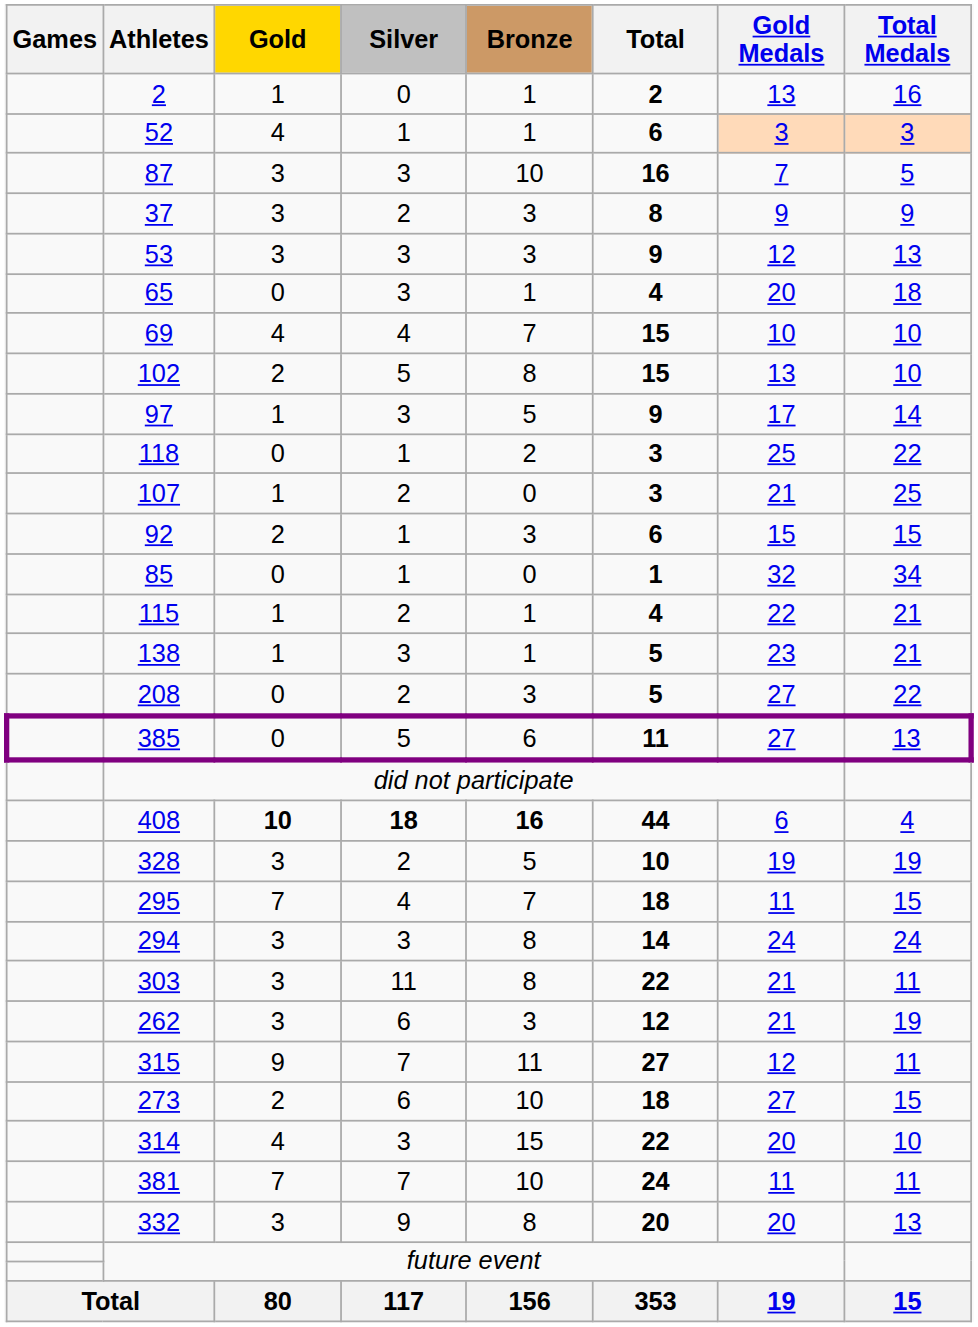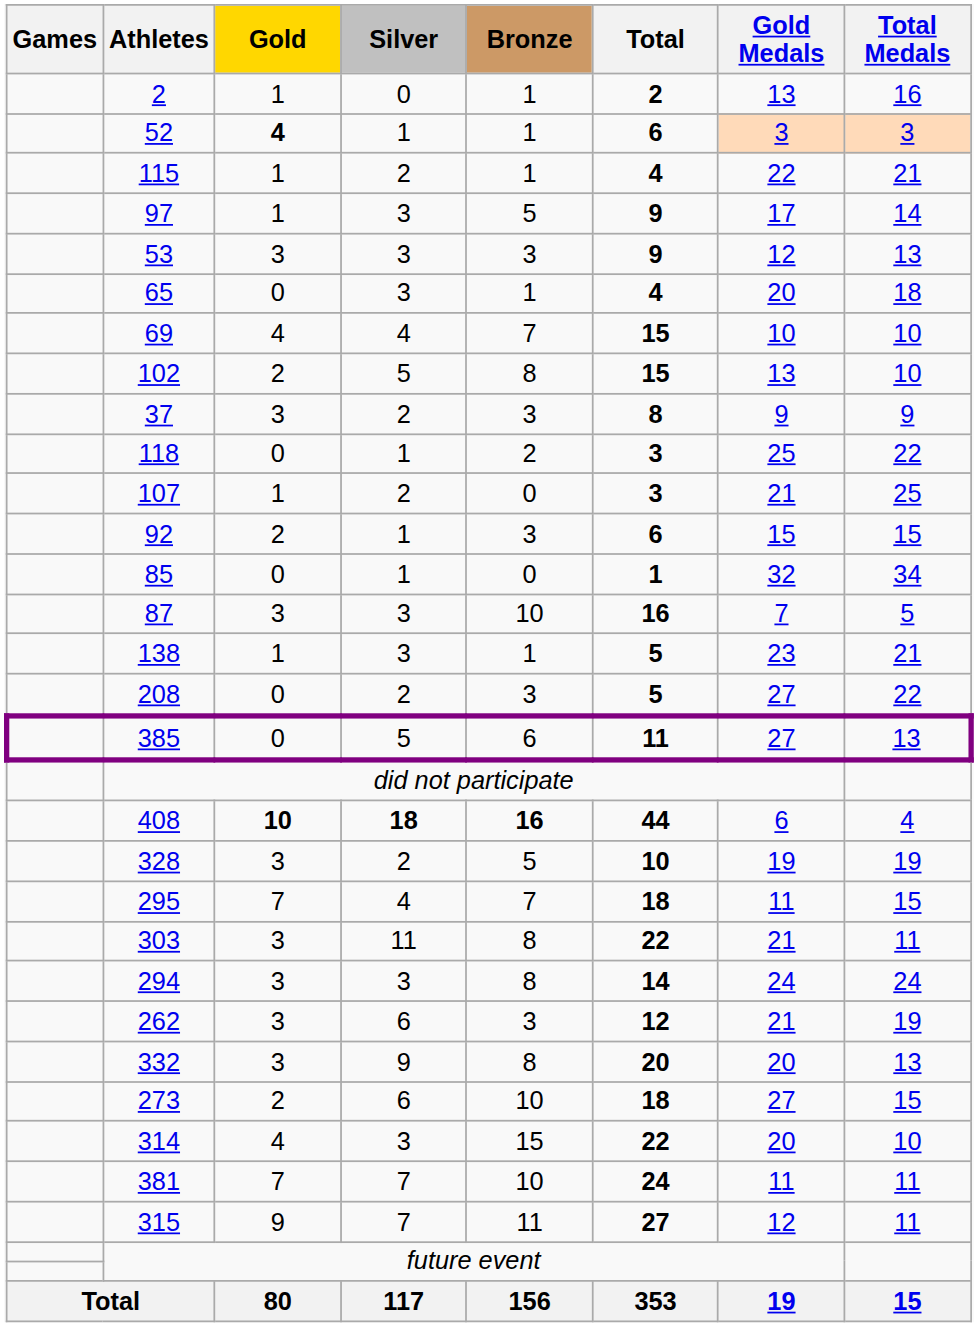 <table class="wikitable sortable" style="text-align:center; font-size:90%;">
 <tr>
 <th>Games</th>
 <th>Athletes</th>
 <th style="background:gold; width:4.5em; font-weight:bold;">Gold</th>
 <th style="background:silver; width:4.5em; font-weight:bold;">Silver</th>
 <th style="background:#cc9966; width:4.5em; font-weight:bold;">Bronze</th>
 <th style="width:4.5em; font-weight:bold;">Total</th>
 <th style="width:4.5em; font-weight:bold;"><a href='#'>Gold Medals</a></th>
 <th style="width:4.5em; font-weight:bold;"><a href='#'>Total Medals</a></th>
 </tr>
 <tr>
 <td align=left></td>
 <td><a href='#'>2</a></td>
 <td>1</td>
 <td>0</td>
 <td>1</td>
 <td><strong>2</strong></td>
 <td><a href='#'>13</a></td>
 <td><a href='#'>16</a></td>
 </tr>
 <tr>
 <td align=left></td>
 <td><a href='#'>52</a></td>
-<td>4</td>
+<td><strong>4</strong></td>
 <td>1</td>
 <td>1</td>
 <td><strong>6</strong></td>
 <td bgcolor=ffdab9><a href='#'>3</a></td>
 <td bgcolor=ffdab9><a href='#'>3</a></td>
 </tr>
 <tr>
 <td align=left></td>
-<td><a href='#'>87</a></td>
-<td>3</td>
-<td>3</td>
-<td>10</td>
-<td><strong>16</strong></td>
-<td><a href='#'>7</a></td>
-<td><a href='#'>5</a></td>
+<td><a href='#'>115</a></td>
+<td>1</td>
+<td>2</td>
+<td>1</td>
+<td><strong>4</strong></td>
+<td><a href='#'>22</a></td>
+<td><a href='#'>21</a></td>
 </tr>
 <tr>
 <td align=left></td>
-<td><a href='#'>37</a></td>
+<td><a href='#'>97</a></td>
+<td>1</td>
 <td>3</td>
-<td>2</td>
-<td>3</td>
-<td><strong>8</strong></td>
-<td><a href='#'>9</a></td>
-<td><a href='#'>9</a></td>
+<td>5</td>
+<td><strong>9</strong></td>
+<td><a href='#'>17</a></td>
+<td><a href='#'>14</a></td>
 </tr>
 <tr>
 <td align=left></td>
 <td><a href='#'>53</a></td>
 <td>3</td>
 <td>3</td>
 <td>3</td>
 <td><strong>9</strong></td>
 <td><a href='#'>12</a></td>
 <td><a href='#'>13</a></td>
 </tr>
 <tr>
 <td align=left></td>
 <td><a href='#'>65</a></td>
 <td>0</td>
 <td>3</td>
 <td>1</td>
 <td><strong>4</strong></td>
 <td><a href='#'>20</a></td>
 <td><a href='#'>18</a></td>
 </tr>
 <tr>
 <td align=left></td>
 <td><a href='#'>69</a></td>
 <td>4</td>
 <td>4</td>
 <td>7</td>
 <td><strong>15</strong></td>
 <td><a href='#'>10</a></td>
 <td><a href='#'>10</a></td>
 </tr>
 <tr>
 <td align=left></td>
 <td><a href='#'>102</a></td>
 <td>2</td>
 <td>5</td>
 <td>8</td>
 <td><strong>15</strong></td>
 <td><a href='#'>13</a></td>
 <td><a href='#'>10</a></td>
 </tr>
 <tr>
 <td align=left></td>
-<td><a href='#'>97</a></td>
-<td>1</td>
+<td><a href='#'>37</a></td>
 <td>3</td>
-<td>5</td>
-<td><strong>9</strong></td>
-<td><a href='#'>17</a></td>
-<td><a href='#'>14</a></td>
+<td>2</td>
+<td>3</td>
+<td><strong>8</strong></td>
+<td><a href='#'>9</a></td>
+<td><a href='#'>9</a></td>
 </tr>
 <tr>
 <td align=left></td>
 <td><a href='#'>118</a></td>
 <td>0</td>
 <td>1</td>
 <td>2</td>
 <td><strong>3</strong></td>
 <td><a href='#'>25</a></td>
 <td><a href='#'>22</a></td>
 </tr>
 <tr>
 <td align=left></td>
 <td><a href='#'>107</a></td>
 <td>1</td>
 <td>2</td>
 <td>0</td>
 <td><strong>3</strong></td>
 <td><a href='#'>21</a></td>
 <td><a href='#'>25</a></td>
 </tr>
 <tr>
 <td align=left></td>
 <td><a href='#'>92</a></td>
 <td>2</td>
 <td>1</td>
 <td>3</td>
 <td><strong>6</strong></td>
 <td><a href='#'>15</a></td>
 <td><a href='#'>15</a></td>
 </tr>
 <tr>
 <td align=left></td>
 <td><a href='#'>85</a></td>
 <td>0</td>
 <td>1</td>
 <td>0</td>
 <td><strong>1</strong></td>
 <td><a href='#'>32</a></td>
 <td><a href='#'>34</a></td>
 </tr>
 <tr>
 <td align=left></td>
-<td><a href='#'>115</a></td>
-<td>1</td>
-<td>2</td>
-<td>1</td>
-<td><strong>4</strong></td>
-<td><a href='#'>22</a></td>
-<td><a href='#'>21</a></td>
+<td><a href='#'>87</a></td>
+<td>3</td>
+<td>3</td>
+<td>10</td>
+<td><strong>16</strong></td>
+<td><a href='#'>7</a></td>
+<td><a href='#'>5</a></td>
 </tr>
 <tr>
 <td align=left></td>
 <td><a href='#'>138</a></td>
 <td>1</td>
 <td>3</td>
 <td>1</td>
 <td><strong>5</strong></td>
 <td><a href='#'>23</a></td>
 <td><a href='#'>21</a></td>
 </tr>
 <tr>
 <td align=left></td>
 <td><a href='#'>208</a></td>
 <td>0</td>
 <td>2</td>
 <td>3</td>
 <td><strong>5</strong></td>
 <td><a href='#'>27</a></td>
 <td><a href='#'>22</a></td>
 </tr>
 <tr style="border: 3px solid purple">
 <td align=left></td>
 <td><a href='#'>385</a></td>
 <td>0</td>
 <td>5</td>
 <td>6</td>
 <td><strong>11</strong></td>
 <td><a href='#'>27</a></td>
 <td><a href='#'>13</a></td>
 </tr>
 <tr>
 <td align=left></td>
 <td colspan=6><em>did not participate</em></td>
 </tr>
 <tr>
 <td align=left></td>
 <td><a href='#'>408</a></td>
 <td><strong>10</strong></td>
 <td><strong>18</strong></td>
 <td><strong>16</strong></td>
 <td><strong>44</strong></td>
 <td><a href='#'>6</a></td>
 <td><a href='#'>4</a></td>
 </tr>
 <tr>
 <td align=left></td>
 <td><a href='#'>328</a></td>
 <td>3</td>
 <td>2</td>
 <td>5</td>
 <td><strong>10</strong></td>
 <td><a href='#'>19</a></td>
 <td><a href='#'>19</a></td>
 </tr>
 <tr>
 <td align=left></td>
 <td><a href='#'>295</a></td>
 <td>7</td>
 <td>4</td>
 <td>7</td>
 <td><strong>18</strong></td>
 <td><a href='#'>11</a></td>
 <td><a href='#'>15</a></td>
 </tr>
 <tr>
 <td align=left></td>
+<td><a href='#'>303</a></td>
+<td>3</td>
+<td>11</td>
+<td>8</td>
+<td><strong>22</strong></td>
+<td><a href='#'>21</a></td>
+<td><a href='#'>11</a></td>
+</tr>
+<tr>
+<td align=left></td>
 <td><a href='#'>294</a></td>
 <td>3</td>
 <td>3</td>
 <td>8</td>
 <td><strong>14</strong></td>
 <td><a href='#'>24</a></td>
 <td><a href='#'>24</a></td>
-</tr>
-<tr>
-<td align=left></td>
-<td><a href='#'>303</a></td>
-<td>3</td>
-<td>11</td>
-<td>8</td>
-<td><strong>22</strong></td>
-<td><a href='#'>21</a></td>
-<td><a href='#'>11</a></td>
 </tr>
 <tr>
 <td align=left></td>
 <td><a href='#'>262</a></td>
 <td>3</td>
 <td>6</td>
 <td>3</td>
 <td><strong>12</strong></td>
 <td><a href='#'>21</a></td>
 <td><a href='#'>19</a></td>
 </tr>
 <tr>
 <td align=left></td>
-<td><a href='#'>315</a></td>
+<td><a href='#'>332</a></td>
+<td>3</td>
 <td>9</td>
-<td>7</td>
-<td>11</td>
-<td><strong>27</strong></td>
-<td><a href='#'>12</a></td>
-<td><a href='#'>11</a></td>
+<td>8</td>
+<td><strong>20</strong></td>
+<td><a href='#'>20</a></td>
+<td><a href='#'>13</a></td>
 </tr>
 <tr>
 <td align=left></td>
 <td><a href='#'>273</a></td>
 <td>2</td>
 <td>6</td>
 <td>10</td>
 <td><strong>18</strong></td>
 <td><a href='#'>27</a></td>
 <td><a href='#'>15</a></td>
 </tr>
 <tr>
 <td align=left></td>
 <td><a href='#'>314</a></td>
 <td>4</td>
 <td>3</td>
 <td>15</td>
 <td><strong>22</strong></td>
 <td><a href='#'>20</a></td>
 <td><a href='#'>10</a></td>
 </tr>
 <tr>
 <td align=left></td>
 <td><a href='#'>381</a></td>
 <td>7</td>
 <td>7</td>
 <td>10</td>
 <td><strong>24</strong></td>
 <td><a href='#'>11</a></td>
 <td><a href='#'>11</a></td>
 </tr>
 <tr>
 <td align=left></td>
-<td><a href='#'>332</a></td>
-<td>3</td>
+<td><a href='#'>315</a></td>
 <td>9</td>
-<td>8</td>
-<td><strong>20</strong></td>
-<td><a href='#'>20</a></td>
-<td><a href='#'>13</a></td>
+<td>7</td>
+<td>11</td>
+<td><strong>27</strong></td>
+<td><a href='#'>12</a></td>
+<td><a href='#'>11</a></td>
 </tr>
 <tr>
 <td align=left></td>
 <td colspan=6; rowspan=2><em>future event</em></td>
 </tr>
 <tr>
 <td align=left></td>
 </tr>
 <tr>
 <th colspan=2>Total</th>
 <th>80</th>
 <th>117</th>
 <th>156</th>
 <th>353</th>
 <th><a href='#'>19</a></th>
 <th><a href='#'>15</a></th>
 </tr>
 </table>
